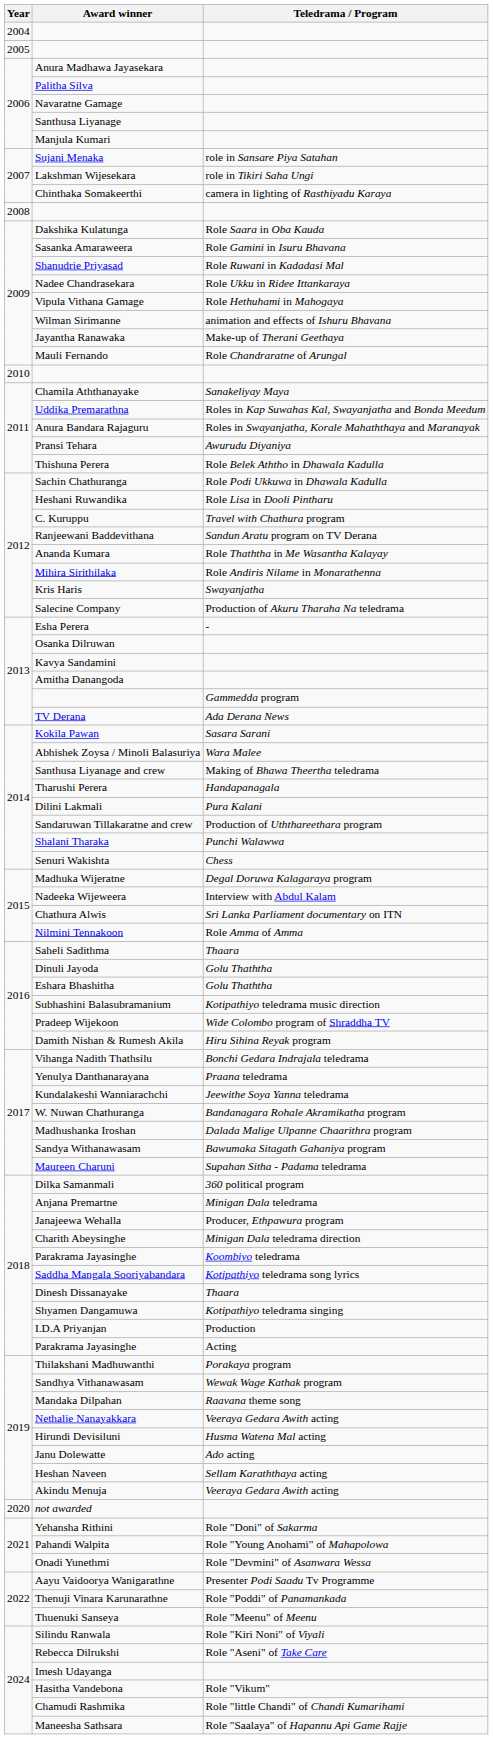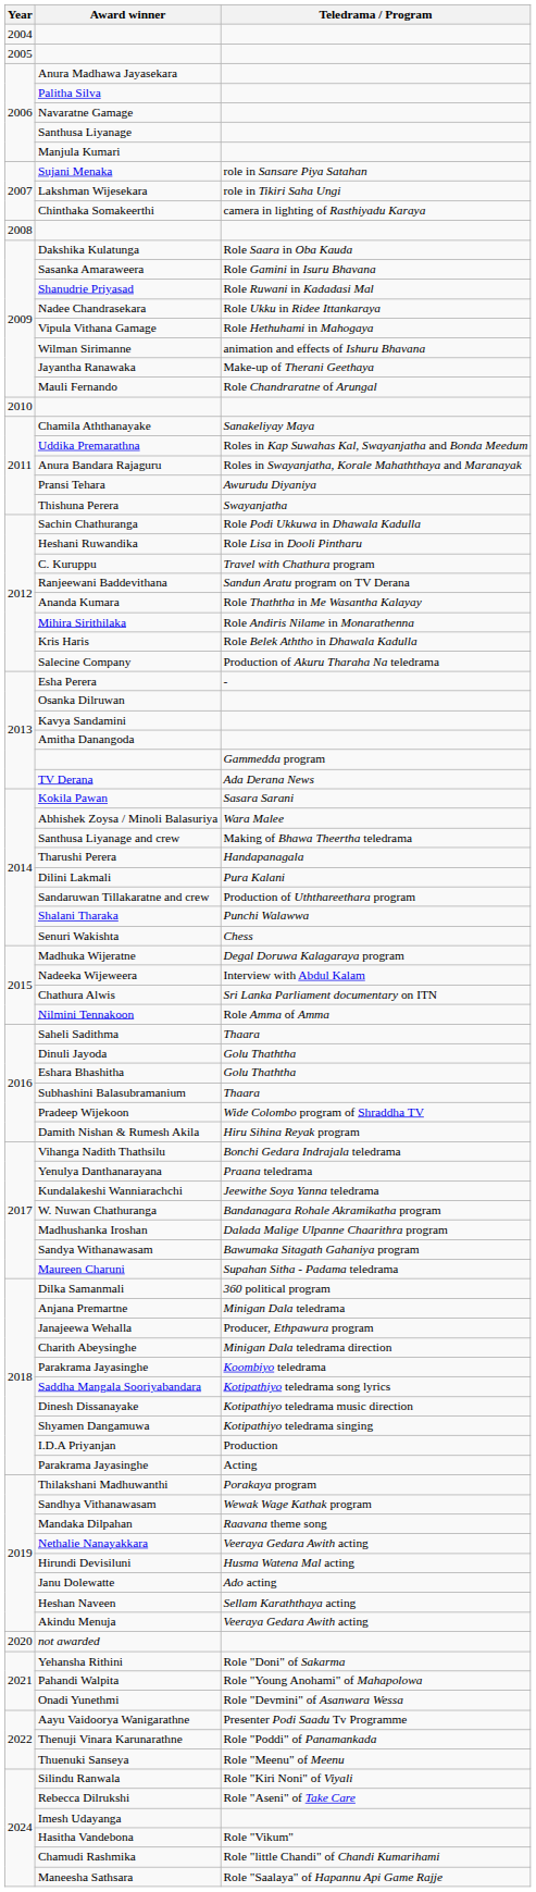 <table class="wikitable">
 <tr>
 <th>Year</th>
 <th>Award winner</th>
 <th>Teledrama / Program</th>
 </tr>
 <tr>
 <td>2004</td>
 <td></td>
 <td></td>
 </tr>
 <tr>
 <td>2005</td>
 <td></td>
 <td></td>
 </tr>
 <tr>
 <td rowspan="5">2006</td>
 <td>Anura Madhawa Jayasekara</td>
 <td></td>
 </tr>
 <tr>
 <td><a href='#'>Palitha Silva</a></td>
 <td></td>
 </tr>
 <tr>
 <td>Navaratne Gamage</td>
 <td></td>
 </tr>
 <tr>
 <td>Santhusa Liyanage</td>
 <td></td>
 </tr>
 <tr>
 <td>Manjula Kumari</td>
 <td></td>
 </tr>
 <tr>
 <td rowspan="3">2007</td>
 <td><a href='#'>Sujani Menaka</a></td>
 <td>role in <em>Sansare Piya Satahan</em></td>
 </tr>
 <tr>
 <td>Lakshman Wijesekara</td>
 <td>role in <em>Tikiri Saha Ungi</em></td>
 </tr>
 <tr>
 <td>Chinthaka Somakeerthi</td>
 <td>camera in lighting of <em>Rasthiyadu Karaya</em></td>
 </tr>
 <tr>
 <td>2008</td>
 <td></td>
 <td></td>
 </tr>
 <tr>
 <td rowspan="8">2009</td>
 <td>Dakshika Kulatunga</td>
 <td>Role <em>Saara</em> in <em>Oba Kauda</em></td>
 </tr>
 <tr>
 <td>Sasanka Amaraweera</td>
 <td>Role <em>Gamini</em> in <em>Isuru Bhavana</em></td>
 </tr>
 <tr>
 <td><a href='#'>Shanudrie Priyasad</a></td>
 <td>Role <em>Ruwani</em> in <em>Kadadasi Mal</em></td>
 </tr>
 <tr>
 <td>Nadee Chandrasekara</td>
 <td>Role <em>Ukku</em> in <em>Ridee Ittankaraya</em></td>
 </tr>
 <tr>
 <td>Vipula Vithana Gamage</td>
 <td>Role <em>Hethuhami</em> in <em>Mahogaya</em></td>
 </tr>
 <tr>
 <td>Wilman Sirimanne</td>
 <td>animation and effects of <em>Ishuru Bhavana</em></td>
 </tr>
 <tr>
 <td>Jayantha Ranawaka</td>
 <td>Make-up of <em>Therani Geethaya</em></td>
 </tr>
 <tr>
 <td>Mauli Fernando</td>
 <td>Role <em>Chandraratne</em> of <em>Arungal</em></td>
 </tr>
 <tr>
 <td>2010</td>
 <td></td>
 <td></td>
 </tr>
 <tr>
 <td rowspan="5">2011</td>
 <td>Chamila Aththanayake</td>
 <td><em>Sanakeliyay Maya</em></td>
 </tr>
 <tr>
 <td><a href='#'>Uddika Premarathna</a></td>
 <td>Roles in <em>Kap Suwahas Kal</em>, <em>Swayanjatha</em> and <em>Bonda Meedum</em></td>
 </tr>
 <tr>
 <td>Anura Bandara Rajaguru</td>
 <td>Roles in <em>Swayanjatha</em>, <em>Korale Mahaththaya</em> and <em>Maranayak</em></td>
 </tr>
 <tr>
 <td>Pransi Tehara</td>
 <td><em>Awurudu Diyaniya</em></td>
 </tr>
 <tr>
 <td>Thishuna Perera</td>
-<td>Role <em>Belek Aththo</em> in <em>Dhawala Kadulla</em></td>
+<td><em>Swayanjatha</em></td>
 </tr>
 <tr>
 <td rowspan="8">2012</td>
 <td>Sachin Chathuranga</td>
 <td>Role <em>Podi Ukkuwa</em> in <em>Dhawala Kadulla</em></td>
 </tr>
 <tr>
 <td>Heshani Ruwandika</td>
 <td>Role <em>Lisa</em> in <em>Dooli Pintharu</em></td>
 </tr>
 <tr>
 <td>C. Kuruppu</td>
 <td><em>Travel with Chathura</em> program</td>
 </tr>
 <tr>
 <td>Ranjeewani Baddevithana</td>
 <td><em>Sandun Aratu</em> program on TV Derana</td>
 </tr>
 <tr>
 <td>Ananda Kumara</td>
 <td>Role <em>Thaththa</em> in <em>Me Wasantha Kalayay</em></td>
 </tr>
 <tr>
 <td><a href='#'>Mihira Sirithilaka</a></td>
 <td>Role <em>Andiris Nilame</em> in <em>Monarathenna</em></td>
 </tr>
 <tr>
 <td>Kris Haris</td>
-<td><em>Swayanjatha</em></td>
+<td>Role <em>Belek Aththo</em> in <em>Dhawala Kadulla</em></td>
 </tr>
 <tr>
 <td>Salecine Company</td>
 <td>Production of <em>Akuru Tharaha Na</em> teledrama</td>
 </tr>
 <tr>
 <td rowspan="6">2013</td>
 <td>Esha Perera</td>
 <td>-</td>
 </tr>
 <tr>
 <td>Osanka Dilruwan</td>
 <td></td>
 </tr>
 <tr>
 <td>Kavya Sandamini</td>
 <td></td>
 </tr>
 <tr>
 <td>Amitha Danangoda</td>
 <td></td>
 </tr>
 <tr>
 <td></td>
 <td><em>Gammedda</em> program</td>
 </tr>
 <tr>
 <td><a href='#'>TV Derana</a></td>
 <td><em>Ada Derana News</em></td>
 </tr>
 <tr>
 <td rowspan="8">2014</td>
 <td><a href='#'>Kokila Pawan</a></td>
 <td><em>Sasara Sarani</em></td>
 </tr>
 <tr>
 <td>Abhishek Zoysa / Minoli Balasuriya</td>
 <td><em>Wara Malee</em></td>
 </tr>
 <tr>
 <td>Santhusa Liyanage and crew</td>
 <td>Making of <em>Bhawa Theertha</em> teledrama</td>
 </tr>
 <tr>
 <td>Tharushi Perera</td>
 <td><em>Handapanagala</em></td>
 </tr>
 <tr>
 <td>Dilini Lakmali</td>
 <td><em>Pura Kalani</em></td>
 </tr>
 <tr>
 <td>Sandaruwan Tillakaratne and crew</td>
 <td>Production of <em>Uththareethara</em> program</td>
 </tr>
 <tr>
 <td><a href='#'>Shalani Tharaka</a></td>
 <td><em>Punchi Walawwa</em></td>
 </tr>
 <tr>
 <td>Senuri Wakishta</td>
 <td><em>Chess</em></td>
 </tr>
 <tr>
 <td rowspan="4">2015</td>
 <td>Madhuka Wijeratne</td>
 <td><em>Degal Doruwa Kalagaraya</em> program</td>
 </tr>
 <tr>
 <td>Nadeeka Wijeweera</td>
 <td>Interview with <a href='#'>Abdul Kalam</a></td>
 </tr>
 <tr>
 <td>Chathura Alwis</td>
 <td><em>Sri Lanka Parliament documentary</em> on ITN</td>
 </tr>
 <tr>
 <td><a href='#'>Nilmini Tennakoon</a></td>
 <td>Role <em>Amma</em> of <em>Amma</em></td>
 </tr>
 <tr>
 <td rowspan="6">2016</td>
 <td>Saheli Sadithma</td>
 <td><em>Thaara</em></td>
 </tr>
 <tr>
 <td>Dinuli Jayoda</td>
 <td><em>Golu Thaththa</em></td>
 </tr>
 <tr>
 <td>Eshara Bhashitha</td>
 <td><em>Golu Thaththa</em></td>
 </tr>
 <tr>
 <td>Subhashini Balasubramanium</td>
-<td><em>Kotipathiyo</em> teledrama music direction</td>
+<td><em>Thaara</em></td>
 </tr>
 <tr>
 <td>Pradeep Wijekoon</td>
 <td><em>Wide Colombo</em> program of <a href='#'>Shraddha TV</a></td>
 </tr>
 <tr>
 <td>Damith Nishan & Rumesh Akila</td>
 <td><em>Hiru Sihina Reyak</em> program</td>
 </tr>
 <tr>
 <td rowspan="7">2017</td>
 <td>Vihanga Nadith Thathsilu</td>
 <td><em>Bonchi Gedara Indrajala</em> teledrama</td>
 </tr>
 <tr>
 <td>Yenulya Danthanarayana</td>
 <td><em>Praana</em> teledrama</td>
 </tr>
 <tr>
 <td>Kundalakeshi Wanniarachchi</td>
 <td><em>Jeewithe Soya Yanna</em> teledrama</td>
 </tr>
 <tr>
 <td>W. Nuwan Chathuranga</td>
 <td><em>Bandanagara Rohale Akramikatha</em> program</td>
 </tr>
 <tr>
 <td>Madhushanka Iroshan</td>
 <td><em>Dalada Malige Ulpanne Chaarithra</em> program</td>
 </tr>
 <tr>
 <td>Sandya Withanawasam</td>
 <td><em>Bawumaka Sitagath Gahaniya</em> program</td>
 </tr>
 <tr>
 <td><a href='#'>Maureen Charuni</a></td>
 <td><em>Supahan Sitha - Padama</em> teledrama</td>
 </tr>
 <tr>
 <td rowspan="10">2018</td>
 <td>Dilka Samanmali</td>
 <td><em>360</em> political program</td>
 </tr>
 <tr>
 <td>Anjana Premartne</td>
 <td><em>Minigan Dala</em> teledrama</td>
 </tr>
 <tr>
 <td>Janajeewa Wehalla</td>
 <td>Producer, <em>Ethpawura</em> program</td>
 </tr>
 <tr>
 <td>Charith Abeysinghe</td>
 <td><em>Minigan Dala</em> teledrama direction</td>
 </tr>
 <tr>
 <td>Parakrama Jayasinghe</td>
 <td><em><a href='#'>Koombiyo</a></em> teledrama</td>
 </tr>
 <tr>
 <td><a href='#'>Saddha Mangala Sooriyabandara</a></td>
 <td><em><a href='#'>Kotipathiyo</a></em> teledrama song lyrics</td>
 </tr>
 <tr>
 <td>Dinesh Dissanayake</td>
-<td><em>Thaara</em></td>
+<td><em>Kotipathiyo</em> teledrama music direction</td>
 </tr>
 <tr>
 <td>Shyamen Dangamuwa</td>
 <td><em>Kotipathiyo</em> teledrama singing</td>
 </tr>
 <tr>
 <td>I.D.A Priyanjan</td>
 <td>Production</td>
 </tr>
 <tr>
 <td>Parakrama Jayasinghe</td>
 <td>Acting</td>
 </tr>
 <tr>
 <td rowspan="8">2019 </td>
 <td>Thilakshani Madhuwanthi</td>
 <td><em>Porakaya</em> program</td>
 </tr>
 <tr>
 <td>Sandhya Vithanawasam</td>
 <td><em>Wewak Wage Kathak</em> program</td>
 </tr>
 <tr>
 <td>Mandaka Dilpahan</td>
 <td><em>Raavana</em> theme song</td>
 </tr>
 <tr>
 <td><a href='#'>Nethalie Nanayakkara</a></td>
 <td><em>Veeraya Gedara Awith</em> acting</td>
 </tr>
 <tr>
 <td>Hirundi Devisiluni</td>
 <td><em>Husma Watena Mal</em> acting</td>
 </tr>
 <tr>
 <td>Janu Dolewatte</td>
 <td><em>Ado</em> acting</td>
 </tr>
 <tr>
 <td>Heshan Naveen</td>
 <td><em>Sellam Karaththaya</em> acting</td>
 </tr>
 <tr>
 <td>Akindu Menuja</td>
 <td><em>Veeraya Gedara Awith</em> acting</td>
 </tr>
 <tr>
 <td>2020</td>
 <td><em>not awarded</em></td>
 <td></td>
 </tr>
 <tr>
 <td rowspan="3">2021 </td>
 <td>Yehansha Rithini</td>
 <td>Role "Doni" of <em>Sakarma</em></td>
 </tr>
 <tr>
 <td>Pahandi Walpita</td>
 <td>Role "Young Anohami" of <em>Mahapolowa</em></td>
 </tr>
 <tr>
 <td>Onadi Yunethmi</td>
 <td>Role "Devmini" of <em>Asanwara Wessa</em></td>
 </tr>
 <tr>
 <td rowspan="3">2022 </td>
 <td>Aayu Vaidoorya Wanigarathne</td>
 <td>Presenter <em>Podi Saadu</em> Tv Programme</td>
 </tr>
 <tr>
 <td>Thenuji Vinara Karunarathne</td>
 <td>Role "Poddi" of <em>Panamankada</em></td>
 </tr>
 <tr>
 <td>Thuenuki Sanseya</td>
 <td>Role "Meenu" of <em>Meenu</em></td>
 </tr>
 <tr>
 <td rowspan="6">2024 </td>
 <td>Silindu Ranwala</td>
 <td>Role "Kiri Noni" of <em>Viyali</em></td>
 </tr>
 <tr>
 <td>Rebecca Dilrukshi</td>
 <td>Role "Aseni" of <em><a href='#'>Take Care</a></em></td>
 </tr>
 <tr>
 <td>Imesh Udayanga</td>
 <td></td>
 </tr>
 <tr>
 <td>Hasitha Vandebona</td>
 <td>Role "Vikum"</td>
 </tr>
 <tr>
 <td>Chamudi Rashmika</td>
 <td>Role "little Chandi" of <em>Chandi Kumarihami</em></td>
 </tr>
 <tr>
 <td>Maneesha Sathsara</td>
 <td>Role "Saalaya" of <em>Hapannu Api Game Rajje</em></td>
 </tr>
 </table>
